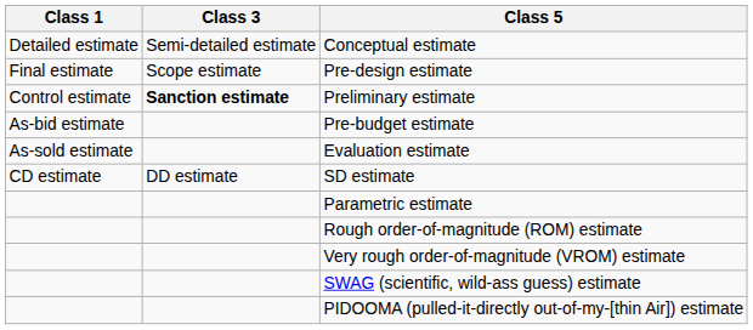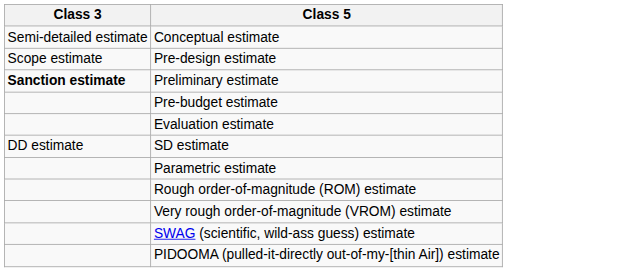 <table class="wikitable">
 <tr l>
-<th>Class 1</th>
 <th>Class 3</th>
 <th>Class 5</th>
 </tr>
 <tr>
-<td>Detailed estimate</td>
 <td>Semi-detailed estimate</td>
 <td>Conceptual estimate</td>
 </tr>
 <tr>
-<td>Final estimate</td>
 <td>Scope estimate</td>
 <td>Pre-design estimate</td>
 </tr>
 <tr>
-<td>Control estimate</td>
 <td><strong>Sanction estimate</strong></td>
 <td>Preliminary estimate</td>
 </tr>
 <tr>
-<td>As-bid estimate</td>
 <td></td>
 <td>Pre-budget estimate</td>
 </tr>
 <tr>
-<td>As-sold estimate</td>
 <td></td>
 <td>Evaluation estimate</td>
 </tr>
 <tr>
-<td>CD estimate</td>
 <td>DD estimate</td>
 <td>SD estimate</td>
 </tr>
 <tr>
 <td></td>
-<td></td>
 <td>Parametric estimate</td>
 </tr>
 <tr>
-<td></td>
 <td></td>
 <td>Rough order-of-magnitude (ROM) estimate</td>
 </tr>
 <tr>
 <td></td>
-<td></td>
 <td>Very rough order-of-magnitude (VROM) estimate</td>
 </tr>
 <tr>
-<td></td>
 <td></td>
 <td><a href='#'>SWAG</a> (scientific, wild-ass guess) estimate</td>
 </tr>
 <tr>
 <td></td>
-<td></td>
 <td>PIDOOMA (pulled-it-directly out-of-my-[thin Air]) estimate</td>
 </tr>
 </table>
